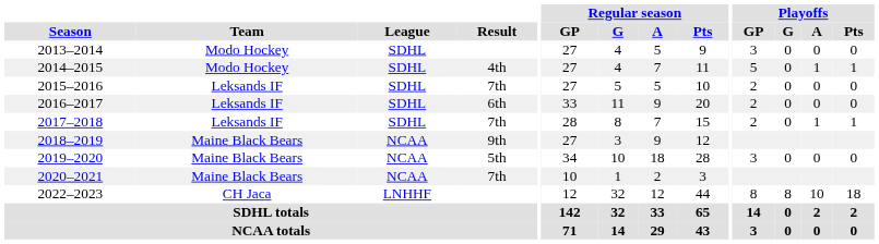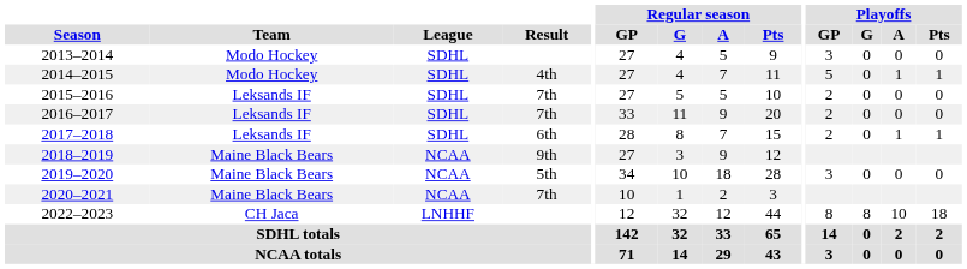 <table border="0" cellpadding="1" cellspacing="0" style="text-align:center; width:60em">
 <tr bgcolor="#e0e0e0">
 <th colspan="4" bgcolor="#ffffff"></th>
 <th rowspan="99" bgcolor="#ffffff"></th>
 <th colspan="4"><a href='#'>Regular season</a></th>
 <th rowspan="99" bgcolor="#ffffff"></th>
 <th colspan="4"><a href='#'>Playoffs</a></th>
 </tr>
 <tr bgcolor="#e0e0e0">
 <th><a href='#'>Season</a></th>
 <th>Team</th>
 <th>League</th>
 <th>Result</th>
 <th>GP</th>
 <th><a href='#'>G</a></th>
 <th><a href='#'>A</a></th>
 <th><a href='#'>Pts</a></th>
 <th>GP</th>
 <th>G</th>
 <th>A</th>
 <th>Pts</th>
 </tr>
 <tr>
 <td>2013–2014</td>
 <td><a href='#'>Modo Hockey</a></td>
 <td><a href='#'>SDHL</a></td>
 <th></th>
 <td>27</td>
 <td>4</td>
 <td>5</td>
 <td>9</td>
 <td>3</td>
 <td>0</td>
 <td>0</td>
 <td>0</td>
 </tr>
 <tr bgcolor="#f0f0f0">
 <td>2014–2015</td>
 <td><a href='#'>Modo Hockey</a></td>
 <td><a href='#'>SDHL</a></td>
 <td>4th</td>
 <td>27</td>
 <td>4</td>
 <td>7</td>
 <td>11</td>
 <td>5</td>
 <td>0</td>
 <td>1</td>
 <td>1</td>
 </tr>
 <tr>
 <td>2015–2016</td>
 <td><a href='#'>Leksands IF</a></td>
 <td><a href='#'>SDHL</a></td>
 <td>7th</td>
 <td>27</td>
 <td>5</td>
 <td>5</td>
 <td>10</td>
 <td>2</td>
 <td>0</td>
 <td>0</td>
 <td>0</td>
 </tr>
 <tr bgcolor="#f0f0f0">
 <td>2016–2017</td>
 <td><a href='#'>Leksands IF</a></td>
 <td><a href='#'>SDHL</a></td>
-<td>6th</td>
+<td>7th</td>
 <td>33</td>
 <td>11</td>
 <td>9</td>
 <td>20</td>
 <td>2</td>
 <td>0</td>
 <td>0</td>
 <td>0</td>
 </tr>
 <tr>
 <td><a href='#'>2017–2018</a></td>
 <td><a href='#'>Leksands IF</a></td>
 <td><a href='#'>SDHL</a></td>
-<td>7th</td>
+<td>6th</td>
 <td>28</td>
 <td>8</td>
 <td>7</td>
 <td>15</td>
 <td>2</td>
 <td>0</td>
 <td>1</td>
 <td>1</td>
 </tr>
 <tr bgcolor="#f0f0f0">
 <td><a href='#'>2018–2019</a></td>
 <td><a href='#'>Maine Black Bears</a></td>
 <td><a href='#'>NCAA</a></td>
 <td>9th</td>
 <td>27</td>
 <td>3</td>
 <td>9</td>
 <td>12</td>
 <td></td>
 <td></td>
 <td></td>
 <td></td>
 </tr>
 <tr>
 <td><a href='#'>2019–2020</a></td>
 <td><a href='#'>Maine Black Bears</a></td>
 <td><a href='#'>NCAA</a></td>
 <td>5th</td>
 <td>34</td>
 <td>10</td>
 <td>18</td>
 <td>28</td>
 <td>3</td>
 <td>0</td>
 <td>0</td>
 <td>0</td>
 </tr>
 <tr bgcolor="#f0f0f0">
 <td><a href='#'>2020–2021</a></td>
 <td><a href='#'>Maine Black Bears</a></td>
 <td><a href='#'>NCAA</a></td>
 <td>7th</td>
 <td>10</td>
 <td>1</td>
 <td>2</td>
 <td>3</td>
 <td></td>
 <td></td>
 <td></td>
 <td></td>
 </tr>
 <tr>
 <td Liga Nacional de Hockey Hielo Femenina>2022–2023</td>
 <td><a href='#'>CH Jaca</a></td>
 <td><a href='#'>LNHHF</a></td>
 <th></th>
 <td>12</td>
 <td>32</td>
 <td>12</td>
 <td>44</td>
 <td>8</td>
 <td>8</td>
 <td>10</td>
 <td>18</td>
 </tr>
 <tr>
 </tr>
 <tr bgcolor="#e0e0e0">
 <th colspan="4">SDHL totals</th>
 <th>142</th>
 <th>32</th>
 <th>33</th>
 <th>65</th>
 <th>14</th>
 <th>0</th>
 <th>2</th>
 <th>2</th>
 </tr>
 <tr bgcolor="#e0e0e0">
 <th colspan="4">NCAA totals</th>
 <th>71</th>
 <th>14</th>
 <th>29</th>
 <th>43</th>
 <th>3</th>
 <th>0</th>
 <th>0</th>
 <th>0</th>
 </tr>
 </table>
